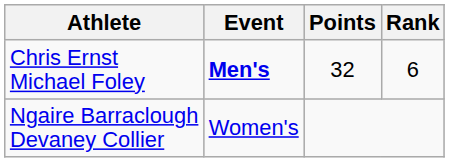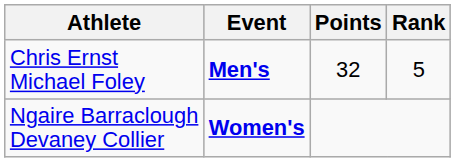 <table class=wikitable style=font-size:90%;text-align:center>
 <tr>
 <th>Athlete</th>
 <th>Event</th>
 <th>Points</th>
 <th>Rank</th>
 </tr>
 <tr>
 <td align=left><a href='#'>Chris Ernst</a><br><a href='#'>Michael Foley</a></td>
 <td align=left><strong><a href='#'>Men's</a></strong></td>
 <td>32</td>
-<td>6</td>
+<td>5</td>
 </tr>
 <tr>
 <td align=left><a href='#'>Ngaire Barraclough</a><br><a href='#'>Devaney Collier</a></td>
-<td align=left><a href='#'>Women's</a></td>
+<td align=left><strong><a href='#'>Women's</a></strong></td>
 <td colspan=2></td>
 </tr>
 </table>
